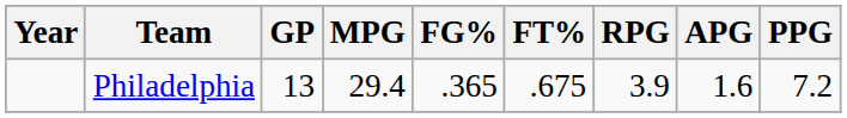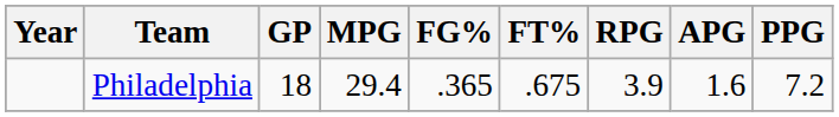 <table class="wikitable sortable" style="font-size:95%; text-align:right;">
 <tr>
 <th>Year</th>
 <th>Team</th>
 <th>GP</th>
 <th>MPG</th>
 <th>FG%</th>
 <th>FT%</th>
 <th>RPG</th>
 <th>APG</th>
 <th>PPG</th>
 </tr>
 <tr>
 <td style="text-align:left;"></td>
 <td style="text-align:left;"><a href='#'>Philadelphia</a></td>
-<td>13</td>
+<td>18</td>
 <td>29.4</td>
 <td>.365</td>
 <td>.675</td>
 <td>3.9</td>
 <td>1.6</td>
 <td>7.2</td>
 </tr>
 </table>
